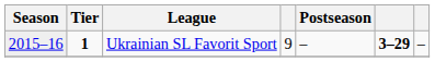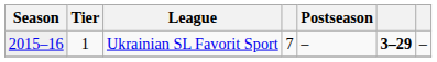 <table class="wikitable" style="font-size:90%;">
 <tr bgcolor=>
 <th>Season</th>
 <th>Tier</th>
 <th>League</th>
 <th></th>
 <th>Postseason</th>
 <th></th>
 <th></th>
 </tr>
 <tr>
 <td style="background:#efefef;"><a href='#'>2015–16</a></td>
-<td align="center"><strong>1</strong></td>
+<td align="center">1</td>
 <td><a href='#'>Ukrainian SL Favorit Sport</a></td>
-<td align="center">9</td>
+<td align="center">7</td>
 <td>–</td>
 <td><strong>3–29</strong></td>
 <td style="text-align:center;">–</td>
 </tr>
 <tr>
 </tr>
 <tr>
 </tr>
 </table>
